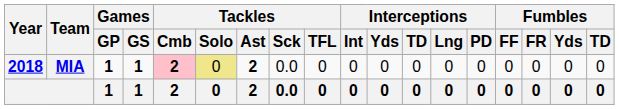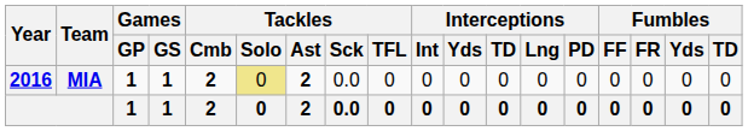 <table class="wikitable" style="text-align:center">
 <tr>
 <th rowspan="2">Year</th>
 <th rowspan="2">Team</th>
 <th colspan="2">Games</th>
 <th colspan="5">Tackles</th>
 <th colspan="5">Interceptions</th>
 <th colspan="4">Fumbles</th>
 </tr>
 <tr>
 <th>GP</th>
 <th>GS</th>
 <th>Cmb</th>
 <th>Solo</th>
 <th>Ast</th>
 <th>Sck</th>
 <th>TFL</th>
 <th>Int</th>
 <th>Yds</th>
 <th>TD</th>
 <th>Lng</th>
 <th>PD</th>
 <th>FF</th>
 <th>FR</th>
 <th>Yds</th>
 <th>TD</th>
 </tr>
 <tr>
-<th><a href='#'>2018</a></th>
+<th><a href='#'>2016</a></th>
 <th><a href='#'>MIA</a></th>
 <td><strong>1</strong></td>
 <td><strong>1</strong></td>
-<td style="background: pink;"><strong>2</strong></td>
+<td><strong>2</strong></td>
 <td style="background: khaki;">0</td>
 <td><strong>2</strong></td>
 <td>0.0</td>
 <td>0</td>
 <td>0</td>
 <td>0</td>
 <td>0</td>
 <td>0</td>
 <td>0</td>
 <td>0</td>
 <td>0</td>
 <td>0</td>
 <td>0</td>
 </tr>
 <tr>
 <th colspan="2"></th>
 <th>1</th>
 <th>1</th>
 <th>2</th>
 <th>0</th>
 <th>2</th>
 <th>0.0</th>
 <th>0</th>
 <th>0</th>
 <th>0</th>
 <th>0</th>
 <th>0</th>
 <th>0</th>
 <th>0</th>
 <th>0</th>
 <th>0</th>
 <th>0</th>
 </tr>
 </table>
